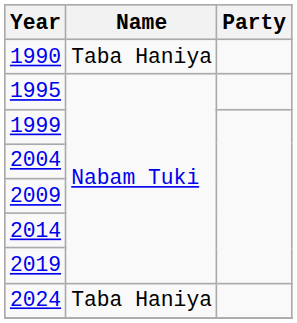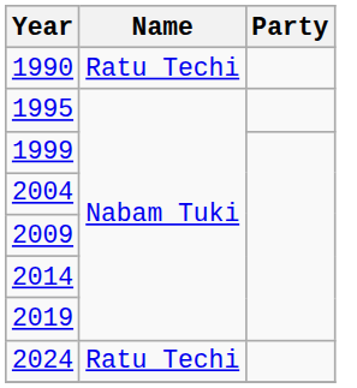 <table class="wikitable sortable">
 <tr>
 <th>Year</th>
 <th>Name</th>
 <th colspan="2">Party</th>
 </tr>
 <tr>
 <td><a href='#'>1990</a></td>
-<td>Taba Haniya</td>
+<td><a href='#'>Ratu Techi</a></td>
 <td></td>
 </tr>
 <tr>
 <td><a href='#'>1995</a></td>
 <td rowspan="6"><a href='#'>Nabam Tuki</a></td>
 <td></td>
 </tr>
 <tr>
 <td><a href='#'>1999</a></td>
 </tr>
 <tr>
 <td><a href='#'>2004</a></td>
 </tr>
 <tr>
 <td><a href='#'>2009</a></td>
 </tr>
 <tr>
 <td><a href='#'>2014</a></td>
 </tr>
 <tr>
 <td><a href='#'>2019</a></td>
 </tr>
 <tr>
 <td><a href='#'>2024</a></td>
-<td>Taba Haniya</td>
+<td><a href='#'>Ratu Techi</a></td>
 <td></td>
 </tr>
 <tr>
 </tr>
 </table>
